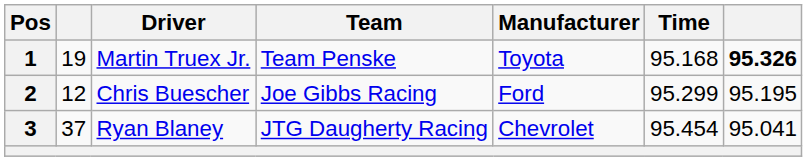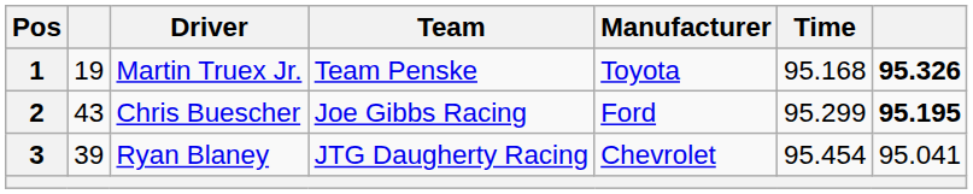 <table class="wikitable" style="font-size:95%">
 <tr>
 <th>Pos</th>
 <th></th>
 <th>Driver</th>
 <th>Team</th>
 <th>Manufacturer</th>
 <th>Time</th>
 <th></th>
 </tr>
 <tr>
 <th>1</th>
 <td>19</td>
 <td><a href='#'>Martin Truex Jr.</a></td>
 <td><a href='#'>Team Penske</a></td>
 <td><a href='#'>Toyota</a></td>
 <td>95.168</td>
 <td><strong>95.326</strong></td>
 </tr>
 <tr>
 <th>2</th>
-<td>12</td>
+<td>43</td>
 <td><a href='#'>Chris Buescher</a></td>
 <td><a href='#'>Joe Gibbs Racing</a></td>
 <td><a href='#'>Ford</a></td>
 <td>95.299</td>
-<td>95.195</td>
+<td><strong>95.195</strong></td>
 </tr>
 <tr>
 <th>3</th>
-<td>37</td>
+<td>39</td>
 <td><a href='#'>Ryan Blaney</a></td>
 <td><a href='#'>JTG Daugherty Racing</a></td>
 <td><a href='#'>Chevrolet</a></td>
 <td>95.454</td>
 <td>95.041</td>
 </tr>
 <tr>
 <th colspan="7"></th>
 </tr>
 </table>
